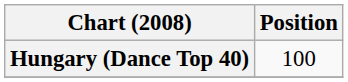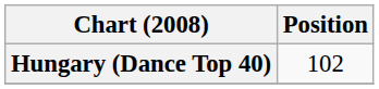 <table class="wikitable sortable plainrowheaders" style="text-align:center">
 <tr>
 <th>Chart (2008)</th>
 <th>Position</th>
 </tr>
 <tr>
 <th scope="row">Hungary (Dance Top 40)</th>
-<td>100</td>
+<td>102</td>
 </tr>
 <tr>
 </tr>
 </table>
